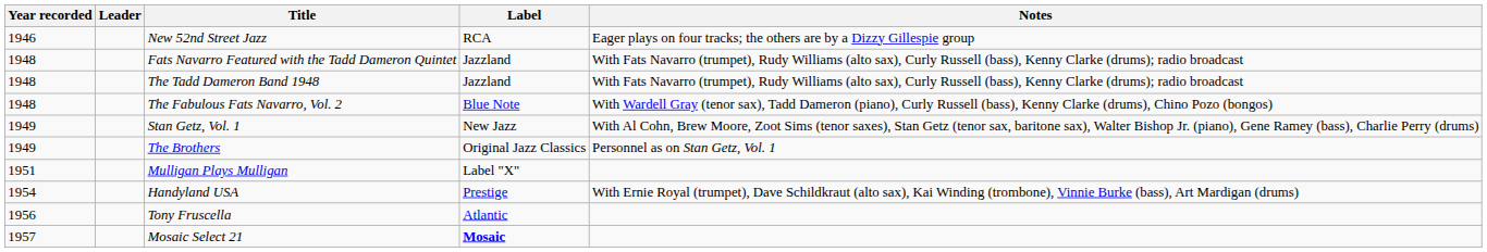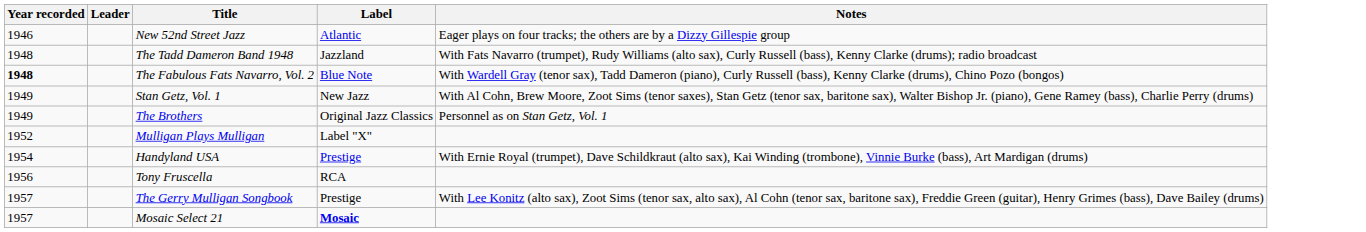 <table class="wikitable sortable">
 <tr>
 <th>Year recorded</th>
 <th>Leader</th>
 <th>Title</th>
 <th>Label</th>
 <th>Notes</th>
 </tr>
 <tr>
 <td>1946</td>
 <td></td>
 <td><em>New 52nd Street Jazz</em></td>
-<td>RCA</td>
+<td><a href='#'>Atlantic</a></td>
 <td>Eager plays on four tracks; the others are by a <a href='#'>Dizzy Gillespie</a> group</td>
-</tr>
-<tr>
-<td>1948</td>
-<td></td>
-<td><em>Fats Navarro Featured with the Tadd Dameron Quintet</em></td>
-<td>Jazzland</td>
-<td>With Fats Navarro (trumpet), Rudy Williams (alto sax), Curly Russell (bass), Kenny Clarke (drums); radio broadcast</td>
 </tr>
 <tr>
 <td>1948</td>
 <td></td>
 <td><em>The Tadd Dameron Band 1948</em></td>
 <td>Jazzland</td>
 <td>With Fats Navarro (trumpet), Rudy Williams (alto sax), Curly Russell (bass), Kenny Clarke (drums); radio broadcast</td>
 </tr>
 <tr>
-<td>1948</td>
+<td><strong>1948</strong></td>
 <td></td>
 <td><em>The Fabulous Fats Navarro, Vol. 2</em></td>
 <td><a href='#'>Blue Note</a></td>
 <td>With <a href='#'>Wardell Gray</a> (tenor sax), Tadd Dameron (piano), Curly Russell (bass), Kenny Clarke (drums), Chino Pozo (bongos)</td>
 </tr>
 <tr>
 <td>1949</td>
 <td></td>
 <td><em>Stan Getz, Vol. 1</em></td>
 <td>New Jazz</td>
 <td>With Al Cohn, Brew Moore, Zoot Sims (tenor saxes), Stan Getz (tenor sax, baritone sax), Walter Bishop Jr. (piano), Gene Ramey (bass), Charlie Perry (drums)</td>
 </tr>
 <tr>
 <td>1949</td>
 <td></td>
 <td><em><a href='#'>The Brothers</a></em></td>
 <td>Original Jazz Classics</td>
 <td>Personnel as on <em>Stan Getz, Vol. 1</em></td>
 </tr>
 <tr>
-<td>1951</td>
+<td>1952</td>
 <td></td>
 <td><em><a href='#'>Mulligan Plays Mulligan</a></em></td>
 <td>Label "X"</td>
 <td></td>
 </tr>
 <tr>
 <td>1954</td>
 <td></td>
 <td><em>Handyland USA</em></td>
 <td><a href='#'>Prestige</a></td>
 <td>With Ernie Royal (trumpet), Dave Schildkraut (alto sax), Kai Winding (trombone), <a href='#'>Vinnie Burke</a> (bass), Art Mardigan (drums)</td>
 </tr>
 <tr>
 <td>1956</td>
 <td></td>
 <td><em>Tony Fruscella</em></td>
-<td><a href='#'>Atlantic</a></td>
+<td>RCA</td>
 <td></td>
+</tr>
+<tr>
+<td>1957</td>
+<td></td>
+<td><em><a href='#'>The Gerry Mulligan Songbook</a></em></td>
+<td>Prestige</td>
+<td>With <a href='#'>Lee Konitz</a> (alto sax), Zoot Sims (tenor sax, alto sax), Al Cohn (tenor sax, baritone sax), Freddie Green (guitar), Henry Grimes (bass), Dave Bailey (drums)</td>
 </tr>
 <tr>
 <td>1957</td>
 <td></td>
 <td><em>Mosaic Select 21</em></td>
 <td><strong><a href='#'>Mosaic</a></strong></td>
 <td></td>
 </tr>
 </table>
